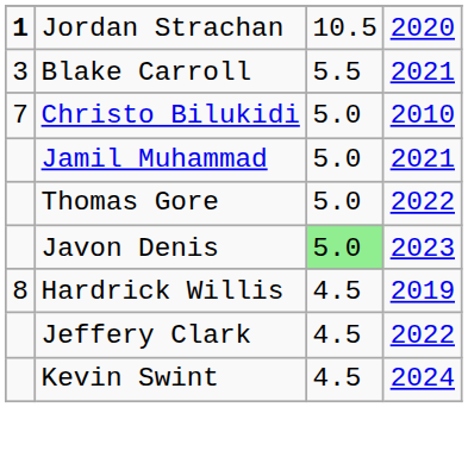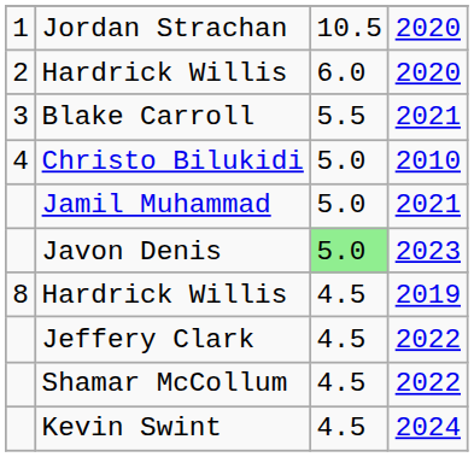 <table class="wikitable">
 <tr>
 </tr>
 <tr>
-<td><strong>1</strong></td>
+<td>1</td>
 <td>Jordan Strachan</td>
 <td>10.5</td>
+<td><a href='#'>2020</a></td>
+</tr>
+<tr>
+<td>2</td>
+<td>Hardrick Willis</td>
+<td>6.0</td>
 <td><a href='#'>2020</a></td>
 </tr>
 <tr>
 <td>3</td>
 <td>Blake Carroll</td>
 <td>5.5</td>
 <td><a href='#'>2021</a></td>
 </tr>
 <tr>
-<td>7</td>
+<td>4</td>
 <td><a href='#'>Christo Bilukidi</a></td>
 <td>5.0</td>
 <td><a href='#'>2010</a></td>
 </tr>
 <tr>
 <td></td>
 <td><a href='#'>Jamil Muhammad</a></td>
 <td>5.0</td>
 <td><a href='#'>2021</a></td>
-</tr>
-<tr>
-<td></td>
-<td>Thomas Gore</td>
-<td>5.0</td>
-<td><a href='#'>2022</a></td>
 </tr>
 <tr>
 <td></td>
 <td>Javon Denis</td>
 <td style="background: lightgreen;">5.0</td>
 <td><a href='#'>2023</a></td>
 </tr>
 <tr>
 <td>8</td>
 <td>Hardrick Willis</td>
 <td>4.5</td>
 <td><a href='#'>2019</a></td>
 </tr>
 <tr>
 <td></td>
 <td>Jeffery Clark</td>
 <td>4.5</td>
 <td><a href='#'>2022</a></td>
 </tr>
 <tr>
 <td></td>
+<td>Shamar McCollum</td>
+<td>4.5</td>
+<td><a href='#'>2022</a></td>
+</tr>
+<tr>
+<td></td>
 <td>Kevin Swint</td>
 <td>4.5</td>
 <td><a href='#'>2024</a></td>
 </tr>
 </table>
